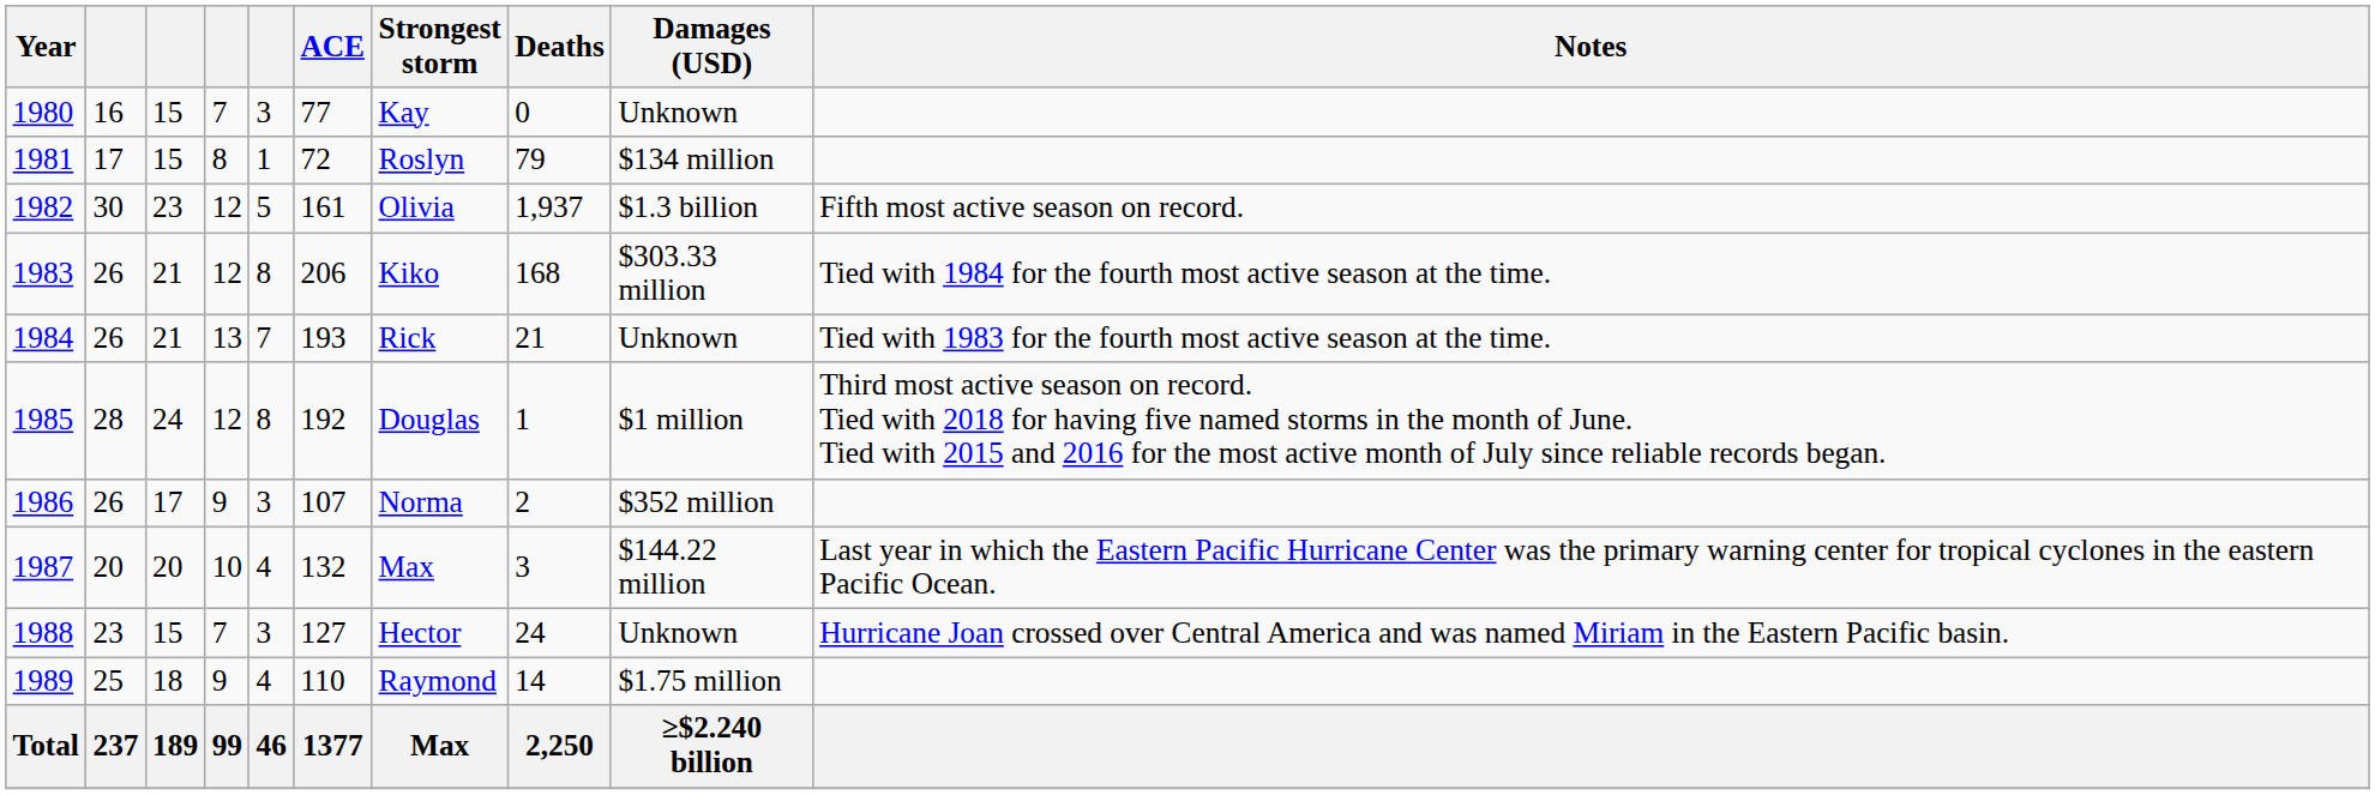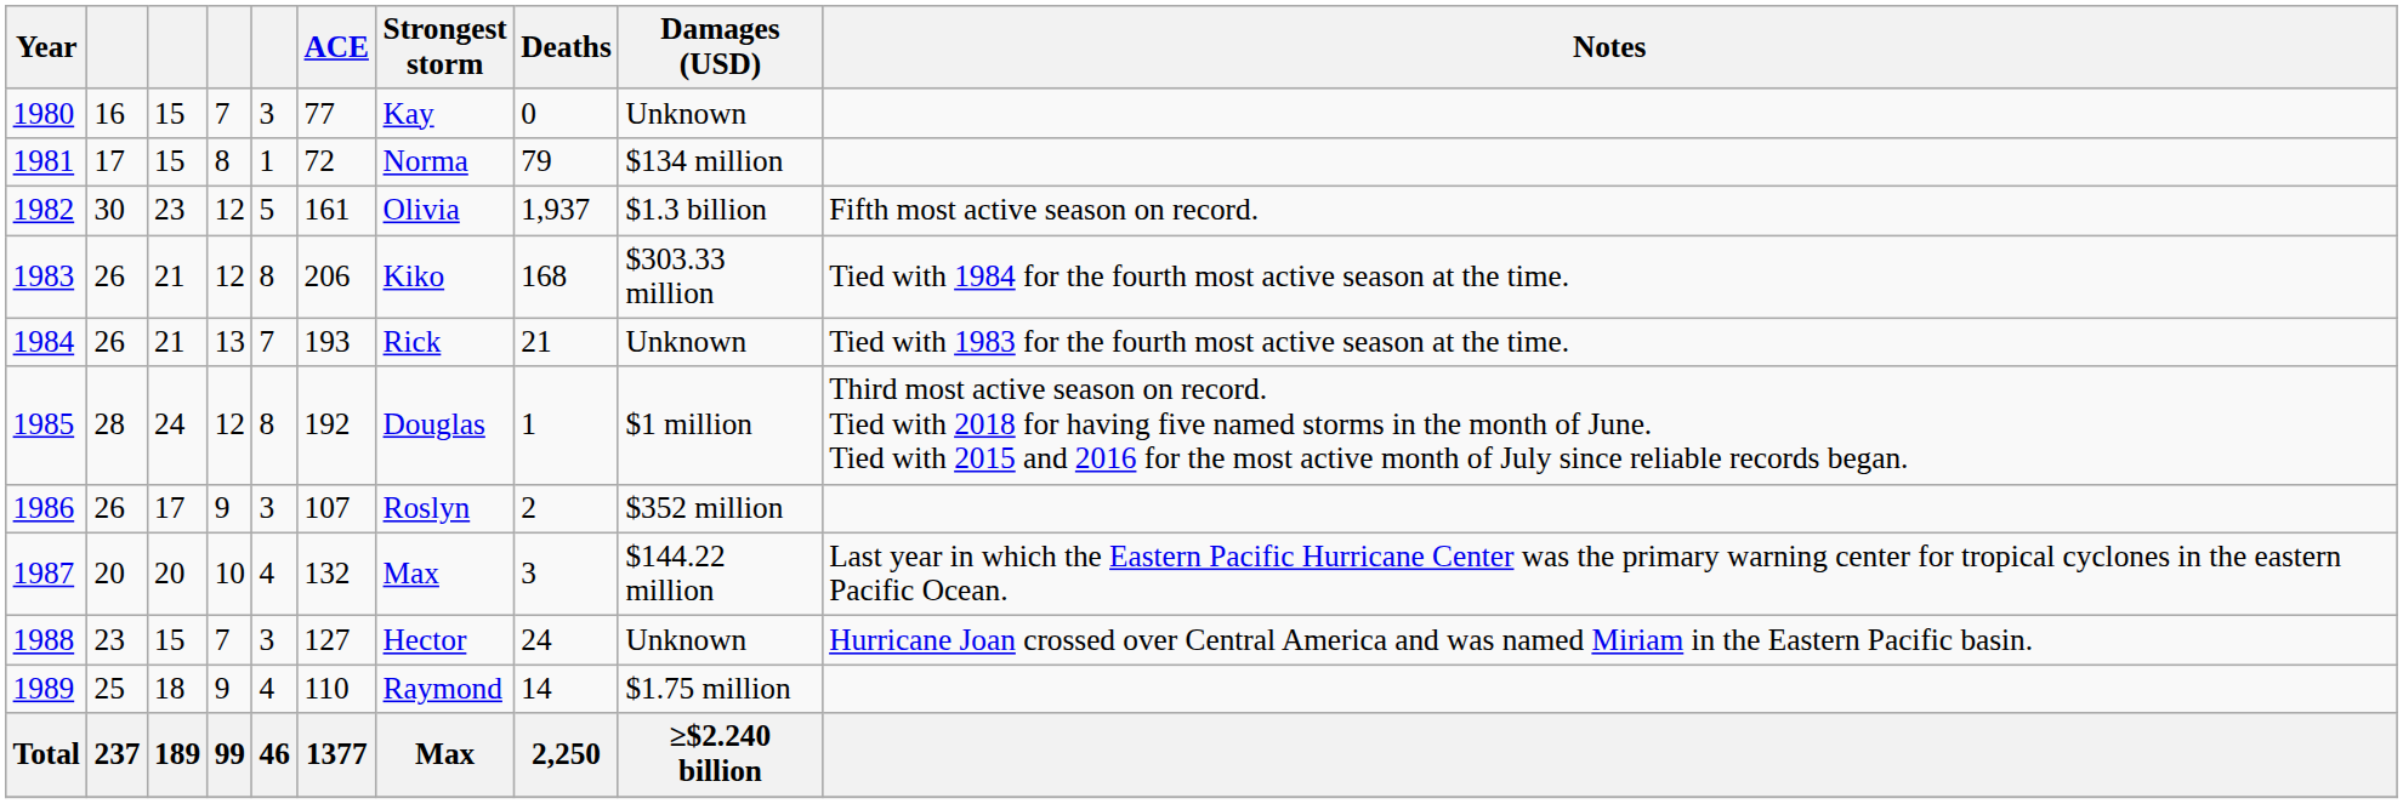 <table class="wikitable sortable">
 <tr>
 <th>Year</th>
 <th></th>
 <th></th>
 <th></th>
 <th></th>
 <th><a href='#'>ACE</a></th>
 <th>Strongest<br>storm</th>
 <th>Deaths</th>
 <th>Damages<br>(USD)</th>
 <th>Notes</th>
 </tr>
 <tr>
 <td><a href='#'>1980</a></td>
 <td>16</td>
 <td>15</td>
 <td>7</td>
 <td>3</td>
 <td>77</td>
 <td> <a href='#'>Kay</a></td>
 <td>0</td>
 <td>Unknown</td>
 <td></td>
 </tr>
 <tr>
 <td><a href='#'>1981</a></td>
 <td>17</td>
 <td>15</td>
 <td>8</td>
 <td>1</td>
 <td>72</td>
-<td> <a href='#'>Roslyn</a></td>
+<td> <a href='#'>Norma</a></td>
 <td>79</td>
 <td>$134 million</td>
 <td></td>
 </tr>
 <tr>
 <td><a href='#'>1982</a></td>
 <td>30</td>
 <td>23</td>
 <td>12</td>
 <td>5</td>
 <td>161</td>
 <td> <a href='#'>Olivia</a></td>
 <td>1,937</td>
 <td>$1.3 billion</td>
 <td>Fifth most active season on record.</td>
 </tr>
 <tr>
 <td><a href='#'>1983</a></td>
 <td>26</td>
 <td>21</td>
 <td>12</td>
 <td>8</td>
 <td>206</td>
 <td> <a href='#'>Kiko</a> <br> </td>
 <td>168</td>
 <td>$303.33 million</td>
 <td>Tied with <a href='#'>1984</a> for the fourth most active season at the time.</td>
 </tr>
 <tr>
 <td><a href='#'>1984</a></td>
 <td>26</td>
 <td>21</td>
 <td>13</td>
 <td>7</td>
 <td>193</td>
 <td> <a href='#'>Rick</a></td>
 <td>21</td>
 <td>Unknown</td>
 <td>Tied with <a href='#'>1983</a> for the fourth most active season at the time.</td>
 </tr>
 <tr>
 <td><a href='#'>1985</a></td>
 <td>28</td>
 <td>24</td>
 <td>12</td>
 <td>8</td>
 <td>192</td>
 <td> <a href='#'>Douglas</a></td>
 <td>1</td>
 <td>$1 million</td>
 <td>Third most active season on record. <br> Tied with <a href='#'>2018</a> for having five named storms in the month of June. <br> Tied with <a href='#'>2015</a> and <a href='#'>2016</a>  for the most active month of July since reliable records began.</td>
 </tr>
 <tr>
 <td><a href='#'>1986</a></td>
 <td>26</td>
 <td>17</td>
 <td>9</td>
 <td>3</td>
 <td>107</td>
-<td> <a href='#'>Norma</a></td>
+<td> <a href='#'>Roslyn</a></td>
 <td>2</td>
 <td>$352 million</td>
 <td></td>
 </tr>
 <tr>
 <td><a href='#'>1987</a></td>
 <td>20</td>
 <td>20</td>
 <td>10</td>
 <td>4</td>
 <td>132</td>
 <td> <a href='#'>Max</a></td>
 <td>3</td>
 <td>$144.22 million</td>
 <td>Last year in which the <a href='#'>Eastern Pacific Hurricane Center</a> was the primary warning center for tropical cyclones in the eastern Pacific Ocean.</td>
 </tr>
 <tr>
 <td><a href='#'>1988</a></td>
 <td>23</td>
 <td>15</td>
 <td>7</td>
 <td>3</td>
 <td>127</td>
 <td> <a href='#'>Hector</a></td>
 <td>24</td>
 <td>Unknown</td>
 <td><a href='#'>Hurricane Joan</a> crossed over Central America and was named <a href='#'>Miriam</a> in the Eastern Pacific basin.</td>
 </tr>
 <tr>
 <td><a href='#'>1989</a></td>
 <td>25</td>
 <td>18</td>
 <td>9</td>
 <td>4</td>
 <td>110</td>
 <td> <a href='#'>Raymond</a></td>
 <td>14</td>
 <td>$1.75 million</td>
 <td></td>
 </tr>
 <tr class="sortbottom">
 <th>Total</th>
 <th>237</th>
 <th>189</th>
 <th>99</th>
 <th>46</th>
 <th>1377</th>
 <th>Max</th>
 <th>2,250</th>
 <th>≥$2.240 billion</th>
 <th></th>
 </tr>
 <tr>
 </tr>
 </table>
